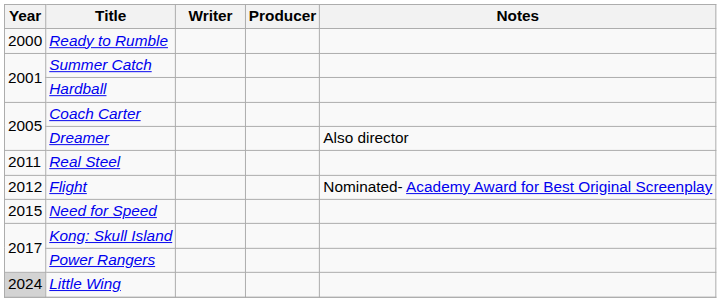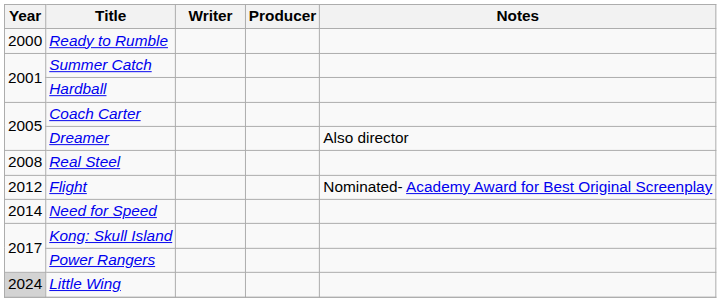 <table class="wikitable">
 <tr>
 <th>Year</th>
 <th>Title</th>
 <th width=65>Writer</th>
 <th>Producer</th>
 <th>Notes</th>
 </tr>
 <tr>
 <td>2000</td>
 <td><em><a href='#'>Ready to Rumble</a></em></td>
 <td></td>
 <td></td>
 <td></td>
 </tr>
 <tr>
 <td rowspan=2>2001</td>
 <td><em><a href='#'>Summer Catch</a></em></td>
 <td></td>
 <td></td>
 <td></td>
 </tr>
 <tr>
 <td><em><a href='#'>Hardball</a></em></td>
 <td></td>
 <td></td>
 <td></td>
 </tr>
 <tr>
 <td rowspan=2>2005</td>
 <td><em><a href='#'>Coach Carter</a></em></td>
 <td></td>
 <td></td>
 <td></td>
 </tr>
 <tr>
 <td><em><a href='#'>Dreamer</a></em></td>
 <td></td>
 <td></td>
 <td>Also director</td>
 </tr>
 <tr>
-<td>2011</td>
+<td>2008</td>
 <td><em><a href='#'>Real Steel</a></em></td>
 <td></td>
 <td></td>
 <td></td>
 </tr>
 <tr>
 <td>2012</td>
 <td><em><a href='#'>Flight</a></em></td>
 <td></td>
 <td></td>
 <td>Nominated- <a href='#'>Academy Award for Best Original Screenplay</a></td>
 </tr>
 <tr>
-<td>2015</td>
+<td>2014</td>
 <td><em><a href='#'>Need for Speed</a></em></td>
 <td></td>
 <td></td>
 <td></td>
 </tr>
 <tr>
 <td rowspan=2>2017</td>
 <td><em><a href='#'>Kong: Skull Island</a></em></td>
 <td></td>
 <td></td>
 <td></td>
 </tr>
 <tr>
 <td><em><a href='#'>Power Rangers</a></em></td>
 <td></td>
 <td></td>
 <td></td>
 </tr>
 <tr>
 <td style="background: lightgrey;">2024</td>
 <td><em><a href='#'>Little Wing</a></em></td>
 <td></td>
 <td></td>
 <td></td>
 </tr>
 <tr>
 </tr>
 </table>
